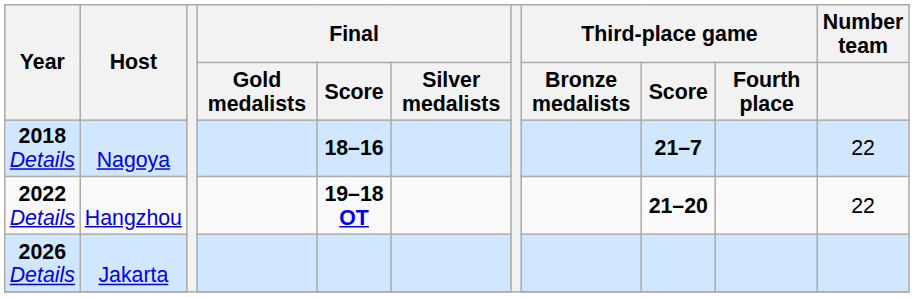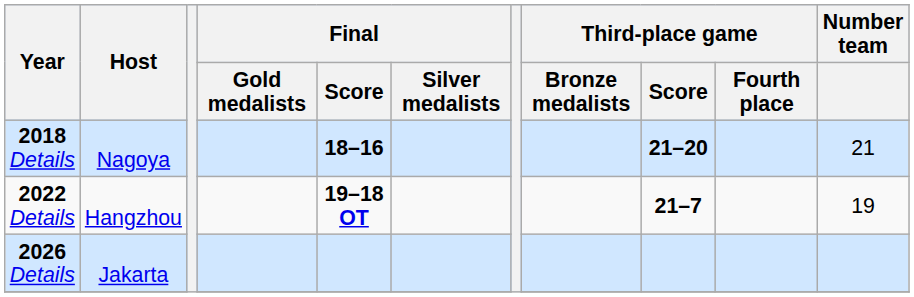 <table class="wikitable" style="font-size:90%; width: 98%; text-align: center;">
 <tr bgcolor=#C1D8FF>
 <th rowspan=2 width=5%>Year</th>
 <th rowspan=2 width=10%>Host</th>
 <th width=1% rowspan=7 bgcolor=ffffff></th>
 <th colspan=3>Final</th>
 <th width=1% rowspan=7 bgcolor=ffffff></th>
 <th colspan=3>Third-place game</th>
 <th>Number team</th>
 </tr>
 <tr bgcolor=#EFEFEF>
 <th width=15%>Gold medalists</th>
 <th width=9%>Score</th>
 <th width=15%>Silver medalists</th>
 <th width=15%>Bronze medalists</th>
 <th width=9%>Score</th>
 <th width=15%>Fourth place</th>
 <th></th>
 </tr>
 <tr bgcolor=#D0E7FF>
 <td><strong>2018</strong> <br> <em><a href='#'>Details</a></em></td>
 <td> <br> <a href='#'>Nagoya</a></td>
 <td><strong></strong></td>
 <td><strong>18–16</strong></td>
 <td></td>
 <td></td>
-<td><strong>21–7</strong></td>
+<td><strong>21–20</strong></td>
 <td></td>
-<td>22</td>
+<td>21</td>
 </tr>
 <tr>
 <td><strong>2022</strong> <br> <em><a href='#'>Details</a></em></td>
 <td> <br> <a href='#'>Hangzhou</a></td>
 <td><strong></strong></td>
 <td><strong>19–18 <br> <a href='#'>OT</a></strong></td>
 <td></td>
 <td></td>
-<td><strong>21–20</strong></td>
+<td><strong>21–7</strong></td>
 <td></td>
-<td>22</td>
+<td>19</td>
 </tr>
 <tr bgcolor=#D0E7FF>
 <td><strong>2026</strong> <br> <em><a href='#'>Details</a></em></td>
 <td> <br> <a href='#'>Jakarta</a></td>
 <td></td>
 <td></td>
 <td></td>
 <td></td>
 <td></td>
 <td></td>
 <td></td>
 </tr>
 <tr>
 </tr>
 </table>
